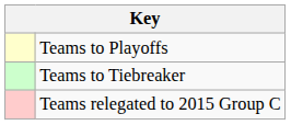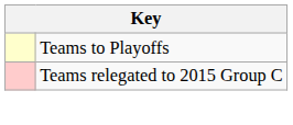 <table class="wikitable" style="text-align: center;">
 <tr>
 <th colspan=2>Key</th>
 </tr>
 <tr>
 <td style="background:#ffffcc; width:20px;"></td>
 <td align=left>Teams to Playoffs</td>
 </tr>
 <tr>
-<td style="background:#ccffcc; width:20px;"></td>
-<td align=left>Teams to Tiebreaker</td>
-</tr>
-<tr>
 <td style="background:#ffcccc; width:20px;"></td>
 <td align=left>Teams relegated to 2015 Group C</td>
 </tr>
 </table>
